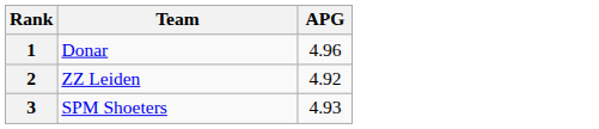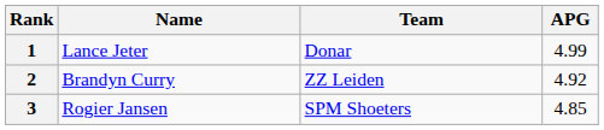 <table class="wikitable sortable" style="text-align: center">
 <tr>
 <th>Rank</th>
+<th width=200>Name</th>
 <th width=200>Team</th>
 <th width=40>APG</th>
 </tr>
 <tr>
 <th>1</th>
+<td align="left"> <a href='#'>Lance Jeter</a></td>
 <td align="left"><a href='#'>Donar</a></td>
-<td>4.96</td>
+<td>4.99</td>
 </tr>
 <tr>
 <th>2</th>
+<td align="left"> <a href='#'>Brandyn Curry</a></td>
 <td align="left"><a href='#'>ZZ Leiden</a></td>
 <td>4.92</td>
 </tr>
 <tr>
 <th>3</th>
+<td align="left"> <a href='#'>Rogier Jansen</a></td>
 <td align="left"><a href='#'>SPM Shoeters</a></td>
-<td>4.93</td>
+<td>4.85</td>
 </tr>
 </table>
